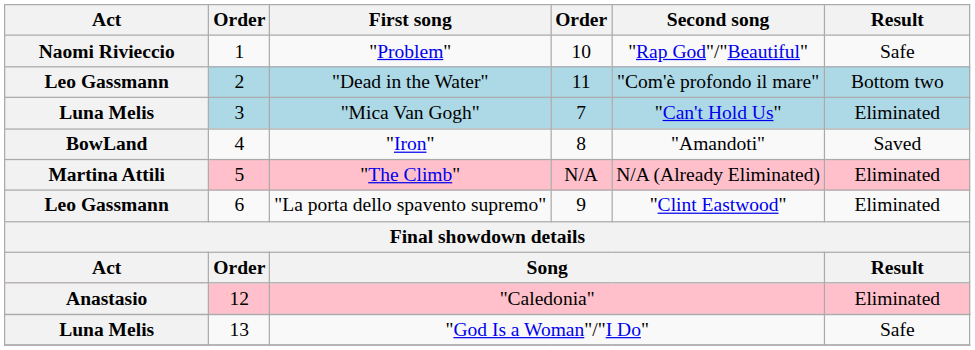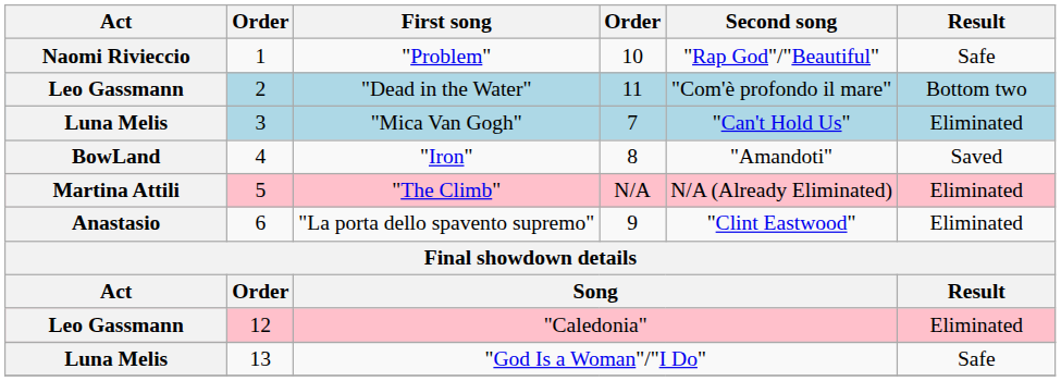 <table class="wikitable plainrowheaders" style="text-align:center;">
 <tr>
 <th>Act</th>
 <th>Order</th>
 <th>First song</th>
 <th>Order</th>
 <th>Second song</th>
 <th>Result</th>
 </tr>
 <tr>
 <th scope=row>Naomi Rivieccio</th>
 <td>1</td>
 <td>"<a href='#'>Problem</a>"</td>
 <td>10</td>
 <td>"<a href='#'>Rap God</a>"/"<a href='#'>Beautiful</a>"</td>
 <td>Safe</td>
 </tr>
 <tr style="background:lightblue;">
 <th scope=row>Leo Gassmann</th>
 <td>2</td>
 <td>"Dead in the Water"</td>
 <td>11</td>
 <td>"Com'è profondo il mare"</td>
 <td>Bottom two</td>
 </tr>
 <tr style="background:lightblue;">
 <th scope=row>Luna Melis</th>
 <td>3</td>
 <td>"Mica Van Gogh"</td>
 <td>7</td>
 <td>"<a href='#'>Can't Hold Us</a>"</td>
 <td>Eliminated</td>
 </tr>
 <tr>
 <th scope=row>BowLand</th>
 <td>4</td>
 <td>"<a href='#'>Iron</a>"</td>
 <td>8</td>
 <td>"Amandoti"</td>
 <td>Saved</td>
 </tr>
 <tr style="background:pink;">
 <th scope=row>Martina Attili</th>
 <td>5</td>
 <td>"<a href='#'>The Climb</a>"</td>
 <td>N/A</td>
 <td>N/A  (Already Eliminated)</td>
 <td>Eliminated</td>
 </tr>
 <tr>
-<th scope="row">Leo Gassmann</th>
+<th scope=row>Anastasio</th>
 <td>6</td>
 <td>"La porta dello spavento supremo"</td>
 <td>9</td>
 <td>"<a href='#'>Clint Eastwood</a>"</td>
 <td>Eliminated</td>
 </tr>
 <tr>
 <th colspan="6">Final showdown details</th>
 </tr>
 <tr>
 <th scope="col" style="width:10em;">Act</th>
 <th scope="col">Order</th>
 <th colspan="3" scope="col" style="width:22em;">Song</th>
 <th scope="col" style="width:7em;">Result</th>
 </tr>
 <tr style="background:pink;">
-<th scope=row>Anastasio</th>
+<th scope="row">Leo Gassmann</th>
 <td>12</td>
 <td colspan="3">"Caledonia"</td>
 <td>Eliminated</td>
 </tr>
 <tr>
 </tr>
 <tr>
 <th scope="row">Luna Melis</th>
 <td>13</td>
 <td colspan="3">"<a href='#'>God Is a Woman</a>"/"<a href='#'>I Do</a>"</td>
 <td>Safe</td>
 </tr>
 <tr>
 </tr>
 </table>
